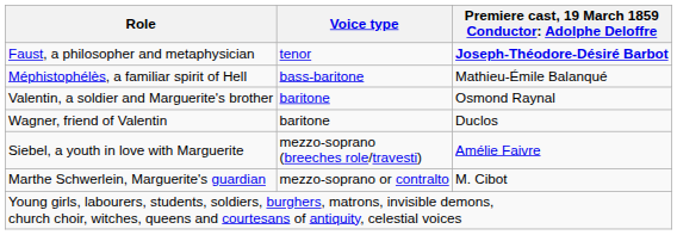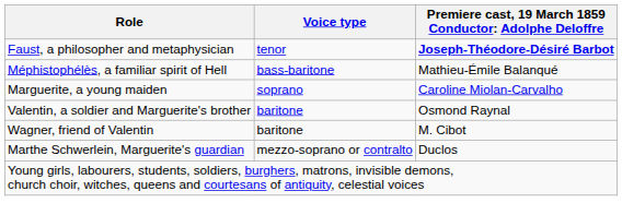 <table class="wikitable">
 <tr>
 <th>Role</th>
 <th><a href='#'>Voice type</a></th>
 <th>Premiere cast, 19 March 1859<br><a href='#'>Conductor</a>: <a href='#'>Adolphe Deloffre</a></th>
 </tr>
 <tr>
 <td><a href='#'>Faust</a>, a philosopher and metaphysician</td>
 <td><a href='#'>tenor</a></td>
 <td><strong><a href='#'>Joseph-Théodore-Désiré Barbot</a></strong></td>
 </tr>
 <tr>
 <td><a href='#'>Méphistophélès</a>, a familiar spirit of Hell</td>
 <td><a href='#'>bass-baritone</a></td>
 <td>Mathieu-Émile Balanqué</td>
 </tr>
 <tr>
+<td>Marguerite, a young maiden</td>
+<td><a href='#'>soprano</a></td>
+<td><a href='#'>Caroline Miolan-Carvalho</a></td>
+</tr>
+<tr>
 <td>Valentin, a soldier and Marguerite's brother</td>
 <td><a href='#'>baritone</a></td>
 <td>Osmond Raynal</td>
 </tr>
 <tr>
 <td>Wagner, friend of Valentin</td>
 <td>baritone</td>
-<td>Duclos</td>
-</tr>
-<tr>
-<td>Siebel, a youth in love with Marguerite</td>
-<td>mezzo-soprano<br>(<a href='#'>breeches role</a>/<a href='#'>travesti</a>)</td>
-<td><a href='#'>Amélie Faivre</a></td>
+<td>M. Cibot</td>
 </tr>
 <tr>
 <td>Marthe Schwerlein, Marguerite's <a href='#'>guardian</a></td>
 <td>mezzo-soprano or <a href='#'>contralto</a></td>
-<td>M. Cibot</td>
+<td>Duclos</td>
 </tr>
 <tr>
 <td colspan="3">Young girls, labourers, students, soldiers, <a href='#'>burghers</a>, matrons, invisible demons,<br>church choir, witches, queens and <a href='#'>courtesans</a> of <a href='#'>antiquity</a>, celestial voices</td>
 </tr>
 </table>
